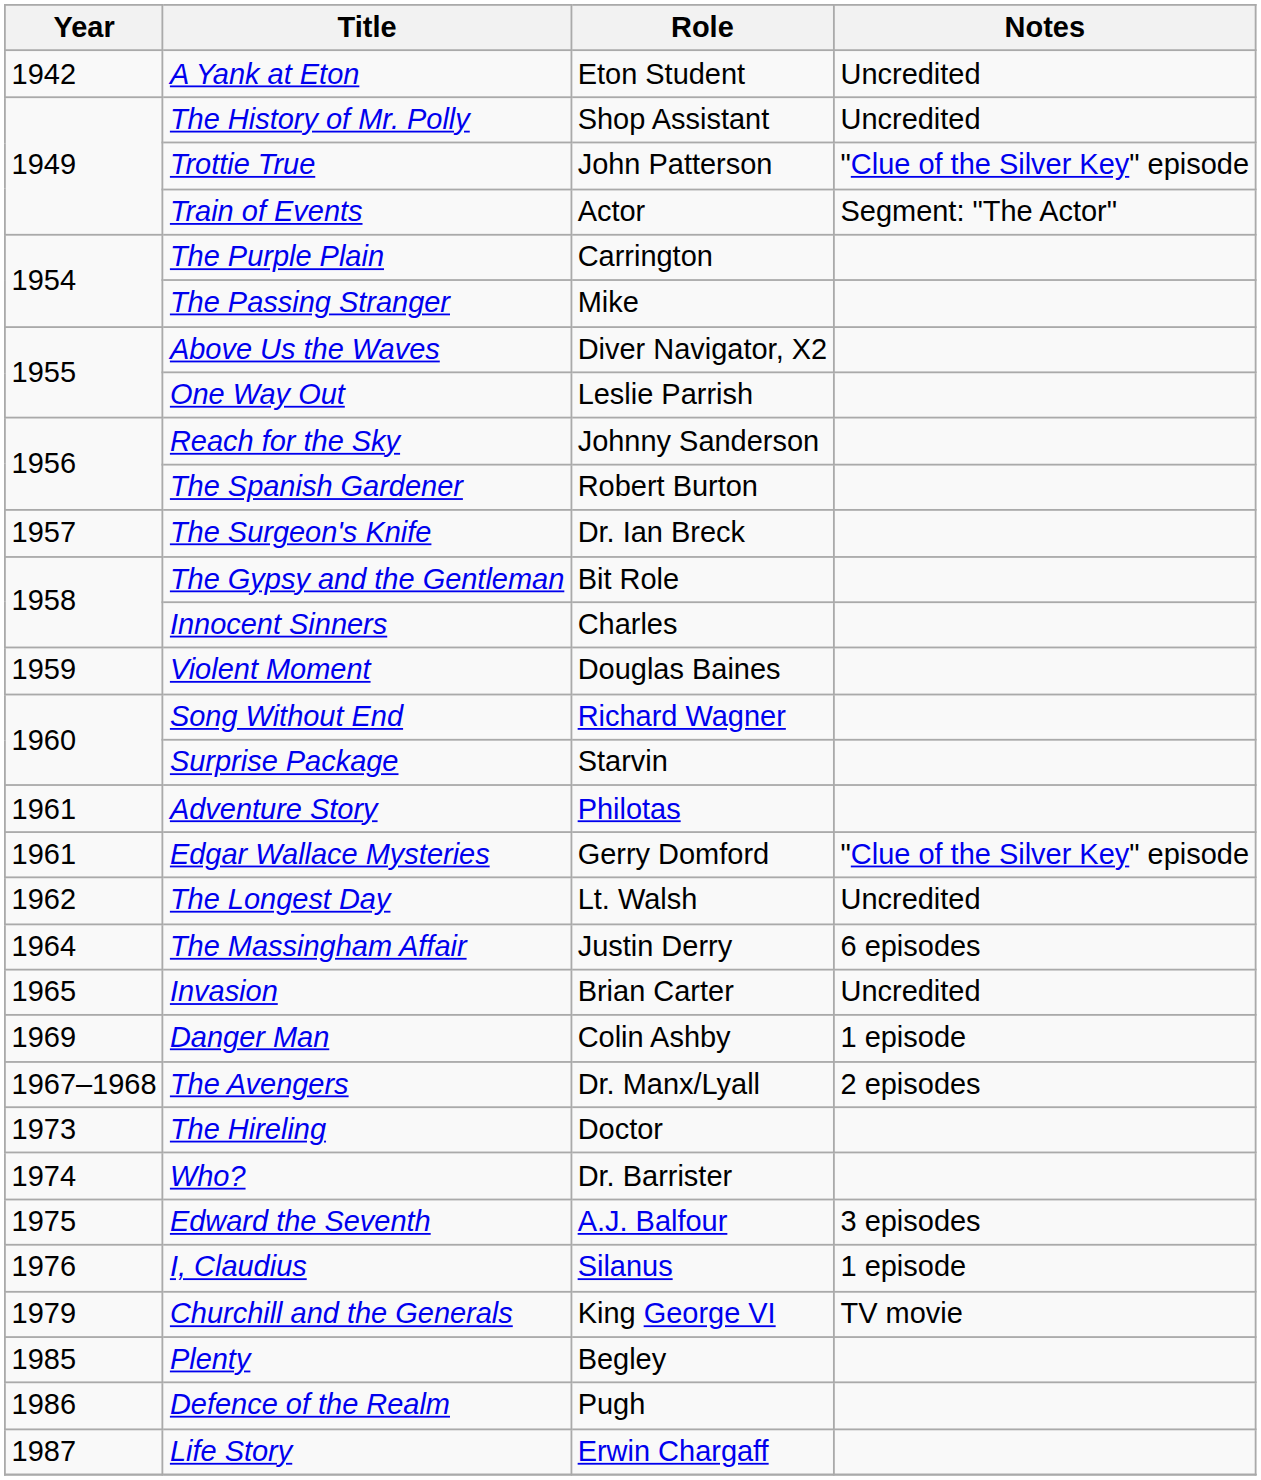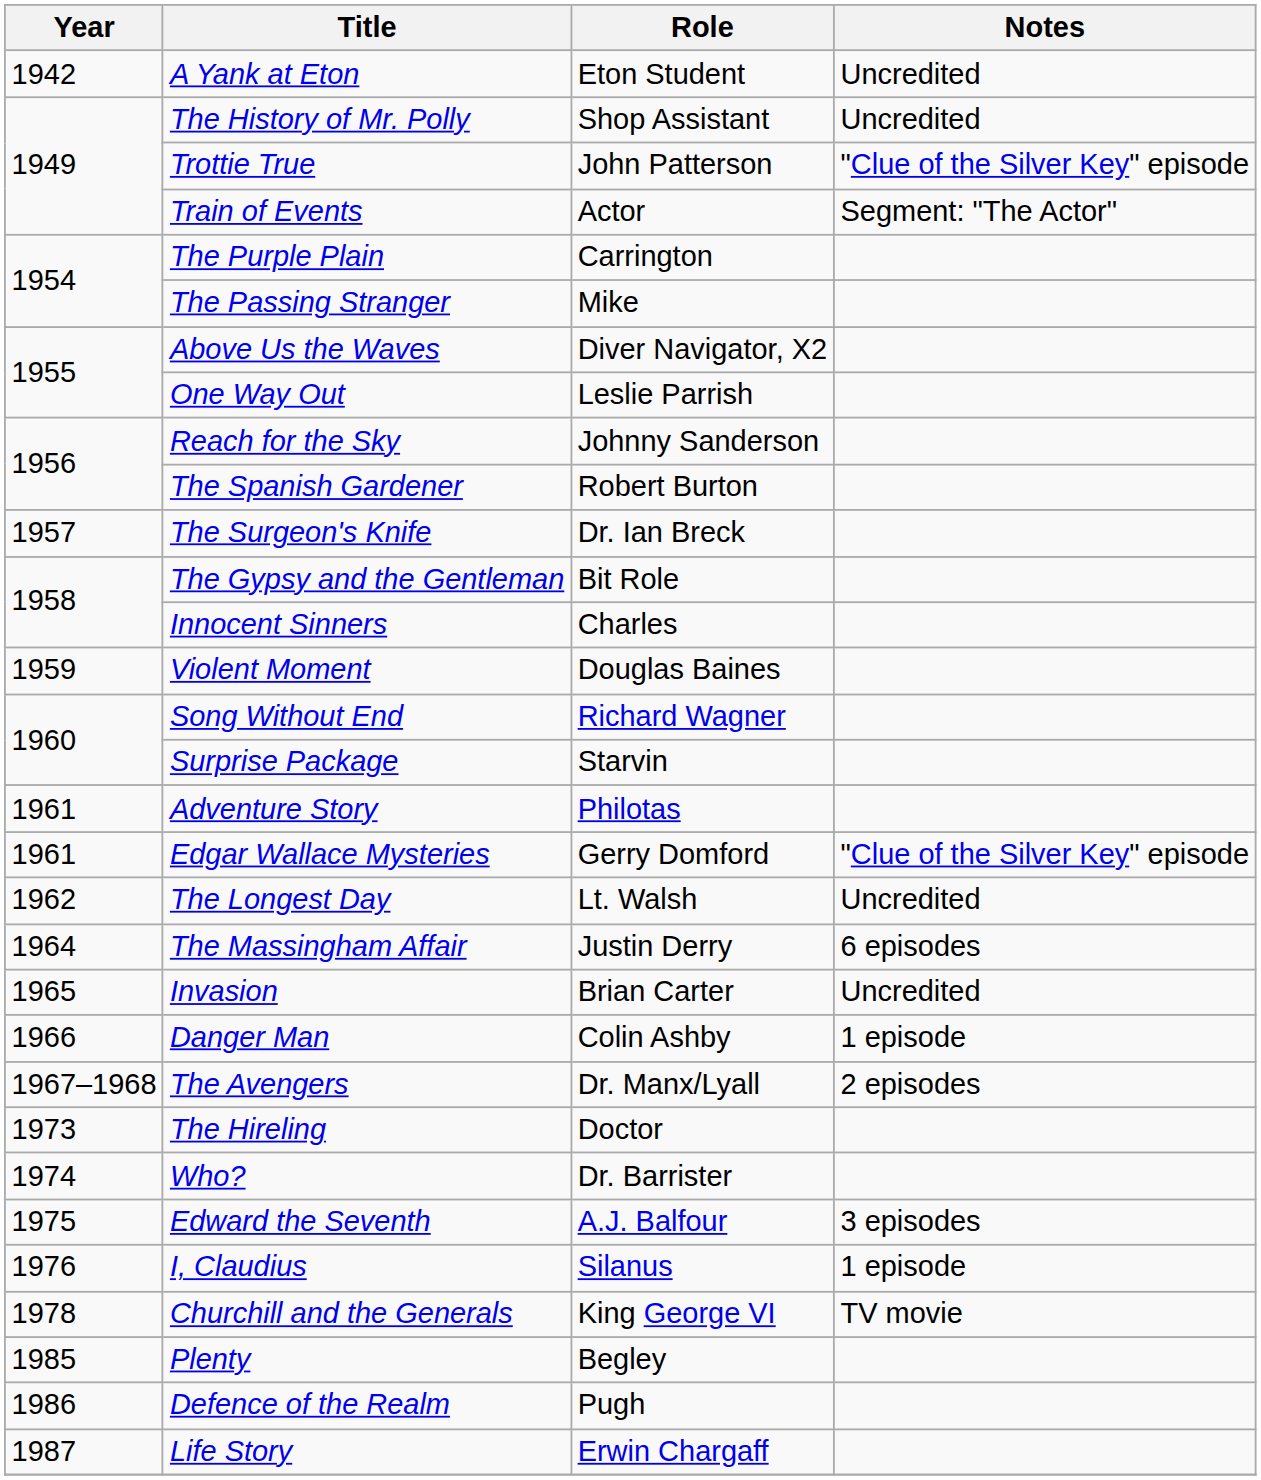 <table class="wikitable">
 <tr>
 <th>Year</th>
 <th>Title</th>
 <th>Role</th>
 <th>Notes</th>
 </tr>
 <tr>
 <td>1942</td>
 <td><em><a href='#'>A Yank at Eton</a></em></td>
 <td>Eton Student</td>
 <td>Uncredited</td>
 </tr>
 <tr>
 <td rowspan=3>1949</td>
 <td><em><a href='#'>The History of Mr. Polly</a></em></td>
 <td>Shop Assistant</td>
 <td>Uncredited</td>
 </tr>
 <tr>
 <td><em><a href='#'>Trottie True</a></em></td>
 <td>John Patterson</td>
 <td>"<a href='#'>Clue of the Silver Key</a>" episode</td>
 </tr>
 <tr>
 <td><em><a href='#'>Train of Events</a></em></td>
 <td>Actor</td>
 <td>Segment: "The Actor"</td>
 </tr>
 <tr>
 <td rowspan=2>1954</td>
 <td><em><a href='#'>The Purple Plain</a></em></td>
 <td>Carrington</td>
 <td></td>
 </tr>
 <tr>
 <td><em><a href='#'>The Passing Stranger</a></em></td>
 <td>Mike</td>
 <td></td>
 </tr>
 <tr>
 <td rowspan=2>1955</td>
 <td><em><a href='#'>Above Us the Waves</a></em></td>
 <td>Diver Navigator, X2</td>
 <td></td>
 </tr>
 <tr>
 <td><em><a href='#'>One Way Out</a></em></td>
 <td>Leslie Parrish</td>
 <td></td>
 </tr>
 <tr>
 <td rowspan=2>1956</td>
 <td><em><a href='#'>Reach for the Sky</a></em></td>
 <td>Johnny Sanderson</td>
 <td></td>
 </tr>
 <tr>
 <td><em><a href='#'>The Spanish Gardener</a></em></td>
 <td>Robert Burton</td>
 <td></td>
 </tr>
 <tr>
 <td>1957</td>
 <td><em><a href='#'>The Surgeon's Knife</a></em></td>
 <td>Dr. Ian Breck</td>
 <td></td>
 </tr>
 <tr>
 <td rowspan=2>1958</td>
 <td><em><a href='#'>The Gypsy and the Gentleman</a></em></td>
 <td>Bit Role</td>
 <td></td>
 </tr>
 <tr>
 <td><em><a href='#'>Innocent Sinners</a></em></td>
 <td>Charles</td>
 <td></td>
 </tr>
 <tr>
 <td>1959</td>
 <td><em><a href='#'>Violent Moment</a></em></td>
 <td>Douglas Baines</td>
 <td></td>
 </tr>
 <tr>
 <td rowspan=2>1960</td>
 <td><em><a href='#'>Song Without End</a></em></td>
 <td><a href='#'>Richard Wagner</a></td>
 <td></td>
 </tr>
 <tr>
 <td><em><a href='#'>Surprise Package</a></em></td>
 <td>Starvin</td>
 <td></td>
 </tr>
 <tr>
 <td>1961</td>
 <td><em><a href='#'>Adventure Story</a></em></td>
 <td><a href='#'>Philotas</a></td>
 <td></td>
 </tr>
 <tr>
 <td>1961</td>
 <td><em><a href='#'>Edgar Wallace Mysteries</a></em></td>
 <td>Gerry Domford</td>
 <td>"<a href='#'>Clue of the Silver Key</a>" episode</td>
 </tr>
 <tr>
 <td>1962</td>
 <td><em><a href='#'>The Longest Day</a></em></td>
 <td>Lt. Walsh</td>
 <td>Uncredited</td>
 </tr>
 <tr>
 <td>1964</td>
 <td><em><a href='#'>The Massingham Affair</a></em></td>
 <td>Justin Derry</td>
 <td>6 episodes</td>
 </tr>
 <tr>
 <td>1965</td>
 <td><em><a href='#'>Invasion</a></em></td>
 <td>Brian Carter</td>
 <td>Uncredited</td>
 </tr>
 <tr>
-<td>1969</td>
+<td>1966</td>
 <td><em><a href='#'>Danger Man</a></em></td>
 <td>Colin Ashby</td>
 <td>1 episode</td>
 </tr>
 <tr>
 <td>1967–1968</td>
 <td><em><a href='#'>The Avengers</a></em></td>
 <td>Dr. Manx/Lyall</td>
 <td>2 episodes</td>
 </tr>
 <tr>
 <td>1973</td>
 <td><em><a href='#'>The Hireling</a></em></td>
 <td>Doctor</td>
 <td></td>
 </tr>
 <tr>
 <td>1974</td>
 <td><em><a href='#'>Who?</a></em></td>
 <td>Dr. Barrister</td>
 <td></td>
 </tr>
 <tr>
 <td>1975</td>
 <td><em><a href='#'>Edward the Seventh</a></em></td>
 <td><a href='#'>A.J. Balfour</a></td>
 <td>3 episodes</td>
 </tr>
 <tr>
 <td>1976</td>
 <td><em><a href='#'>I, Claudius</a></em></td>
 <td><a href='#'>Silanus</a></td>
 <td>1 episode</td>
 </tr>
 <tr>
-<td>1979</td>
+<td>1978</td>
 <td><em><a href='#'>Churchill and the Generals</a></em></td>
 <td>King <a href='#'>George VI</a></td>
 <td>TV movie</td>
 </tr>
 <tr>
 <td>1985</td>
 <td><em><a href='#'>Plenty</a></em></td>
 <td>Begley</td>
 <td></td>
 </tr>
 <tr>
 <td>1986</td>
 <td><em><a href='#'>Defence of the Realm</a></em></td>
 <td>Pugh</td>
 <td></td>
 </tr>
 <tr>
 <td>1987</td>
 <td><em><a href='#'>Life Story</a></em></td>
 <td><a href='#'>Erwin Chargaff</a></td>
 <td></td>
 </tr>
 <tr>
 </tr>
 </table>
